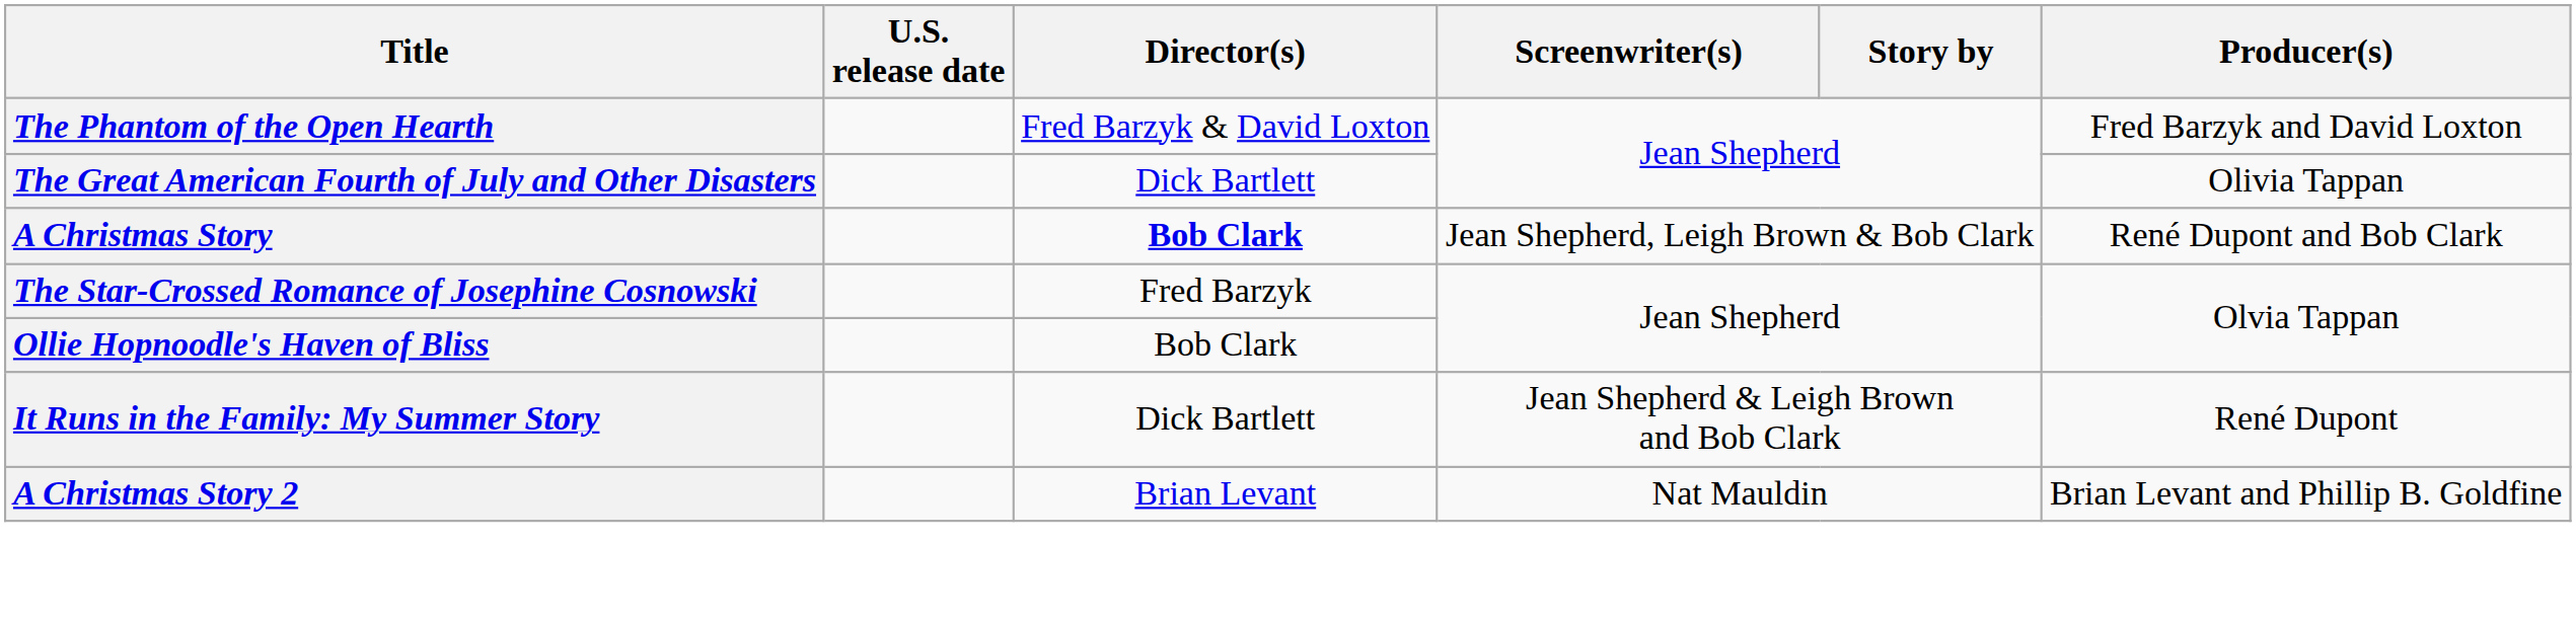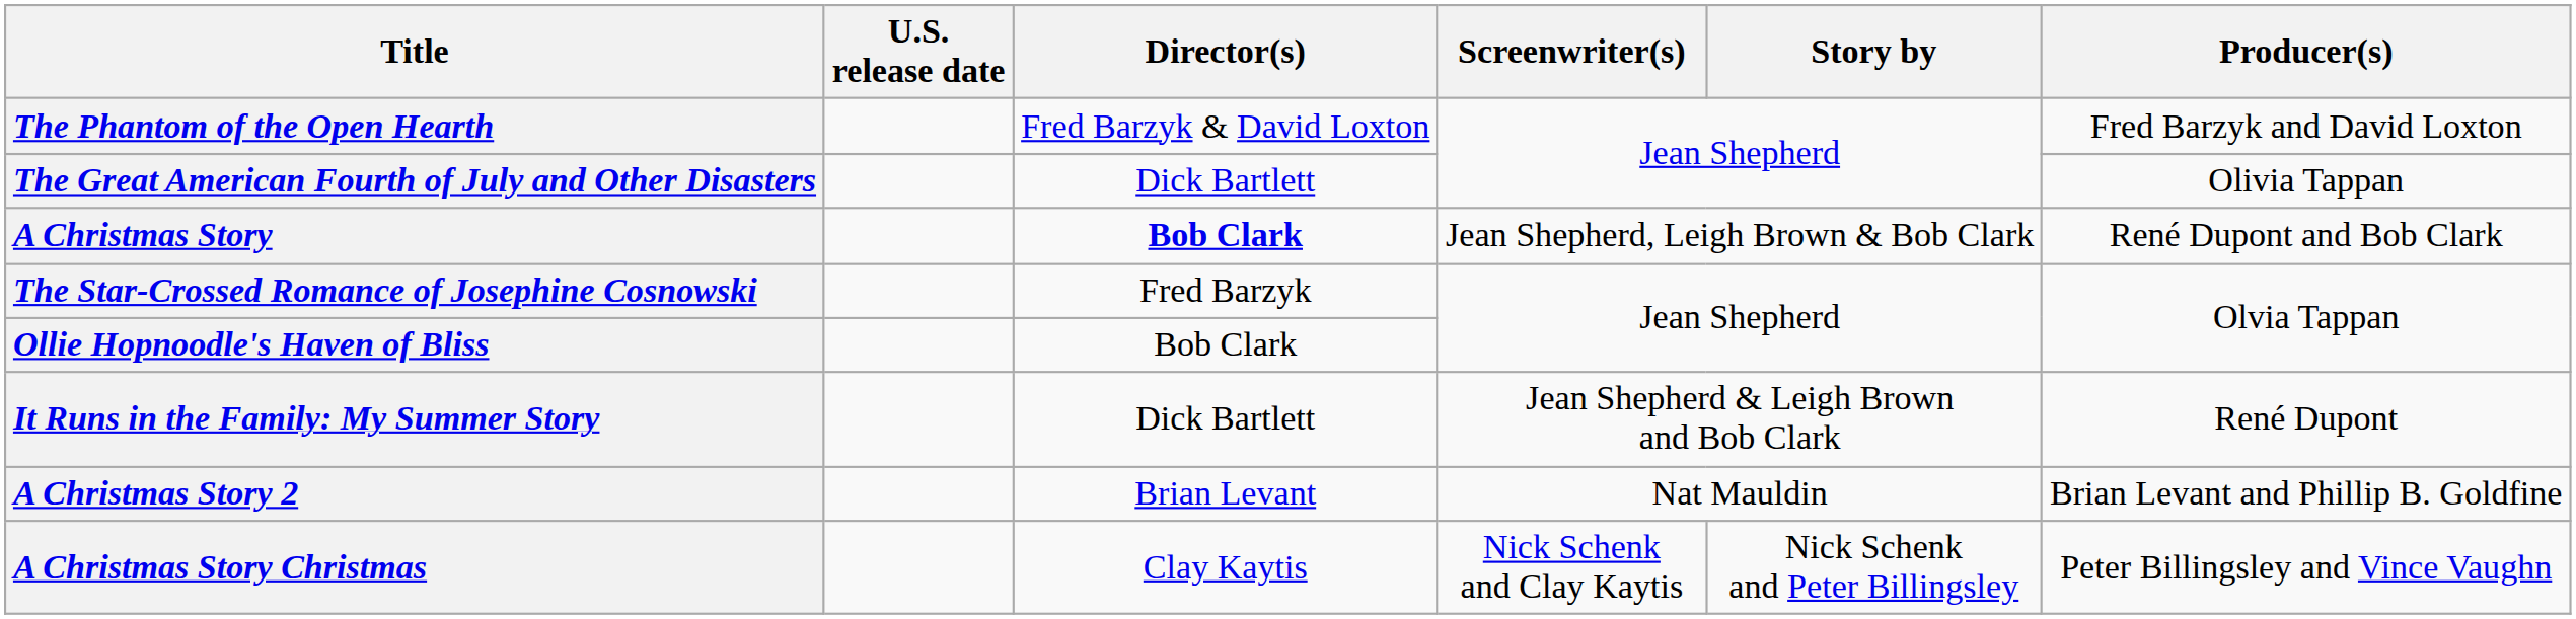 <table class="wikitable plainrowheaders" style="text-align:center">
 <tr>
 <th scope="col">Title</th>
 <th scope="col">U.S. <br>release date</th>
 <th scope="col">Director(s)</th>
 <th scope="col">Screenwriter(s)</th>
 <th scope="col">Story by</th>
 <th scope="col">Producer(s)</th>
 </tr>
 <tr>
 <th scope="row" style="text-align:left"><em><a href='#'>The Phantom of the Open Hearth</a></em></th>
 <td style="text-align:center"></td>
 <td><a href='#'>Fred Barzyk</a> & <a href='#'>David Loxton</a></td>
 <td colspan="2" rowspan="2"><a href='#'>Jean Shepherd</a></td>
 <td>Fred Barzyk and David Loxton</td>
 </tr>
 <tr>
 <th scope="row" style="text-align:left"><em><a href='#'>The Great American Fourth of July and Other Disasters</a></em></th>
 <td style="text-align:center"></td>
 <td><a href='#'>Dick Bartlett</a></td>
 <td>Olivia Tappan</td>
 </tr>
 <tr>
 <th scope="row" style="text-align:left"><em><a href='#'>A Christmas Story</a></em></th>
 <td style="text-align:center"></td>
 <td><strong><a href='#'>Bob Clark</a></strong></td>
 <td colspan="2">Jean Shepherd, Leigh Brown & Bob Clark</td>
 <td>René Dupont and Bob Clark</td>
 </tr>
 <tr>
 <th scope="row" style="text-align:left"><em><a href='#'>The Star-Crossed Romance of Josephine Cosnowski</a></em></th>
 <td style="text-align:center"></td>
 <td>Fred Barzyk</td>
 <td colspan="2" rowspan="2">Jean Shepherd</td>
 <td rowspan="2">Olvia Tappan</td>
 </tr>
 <tr>
 <th scope="row" style="text-align:left"><em><a href='#'>Ollie Hopnoodle's Haven of Bliss</a></em></th>
 <td style="text-align:center"></td>
 <td>Bob Clark</td>
 </tr>
 <tr>
 <th scope="row" style="text-align:left"><em><a href='#'>It Runs in the Family: My Summer Story</a></em></th>
 <td style="text-align:center"></td>
 <td>Dick Bartlett</td>
 <td colspan="2">Jean Shepherd & Leigh Brown <br>and Bob Clark</td>
 <td>René Dupont</td>
 </tr>
 <tr>
 <th scope="row" style="text-align:left"><em><a href='#'>A Christmas Story 2</a></em></th>
 <td style="text-align:center"></td>
 <td><a href='#'>Brian Levant</a></td>
 <td colspan="2">Nat Mauldin</td>
 <td>Brian Levant and Phillip B. Goldfine</td>
 </tr>
+<tr>
+<th scope="row" style="text-align:left"><em><a href='#'>A Christmas Story Christmas</a></em></th>
+<td></td>
+<td><a href='#'>Clay Kaytis</a></td>
+<td><a href='#'>Nick Schenk</a> <br>and Clay Kaytis</td>
+<td>Nick Schenk <br>and <a href='#'>Peter Billingsley</a></td>
+<td>Peter Billingsley and <a href='#'>Vince Vaughn</a></td>
+</tr>
 </table>
